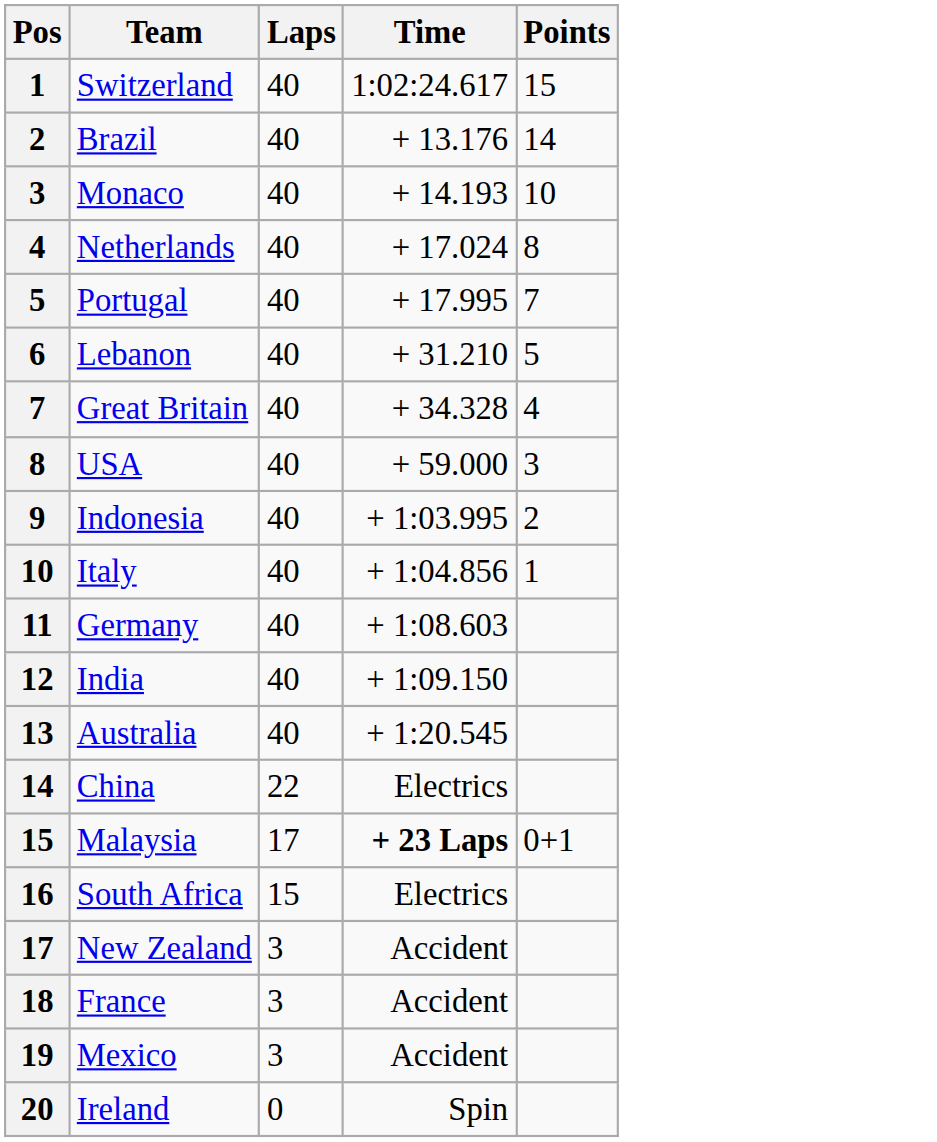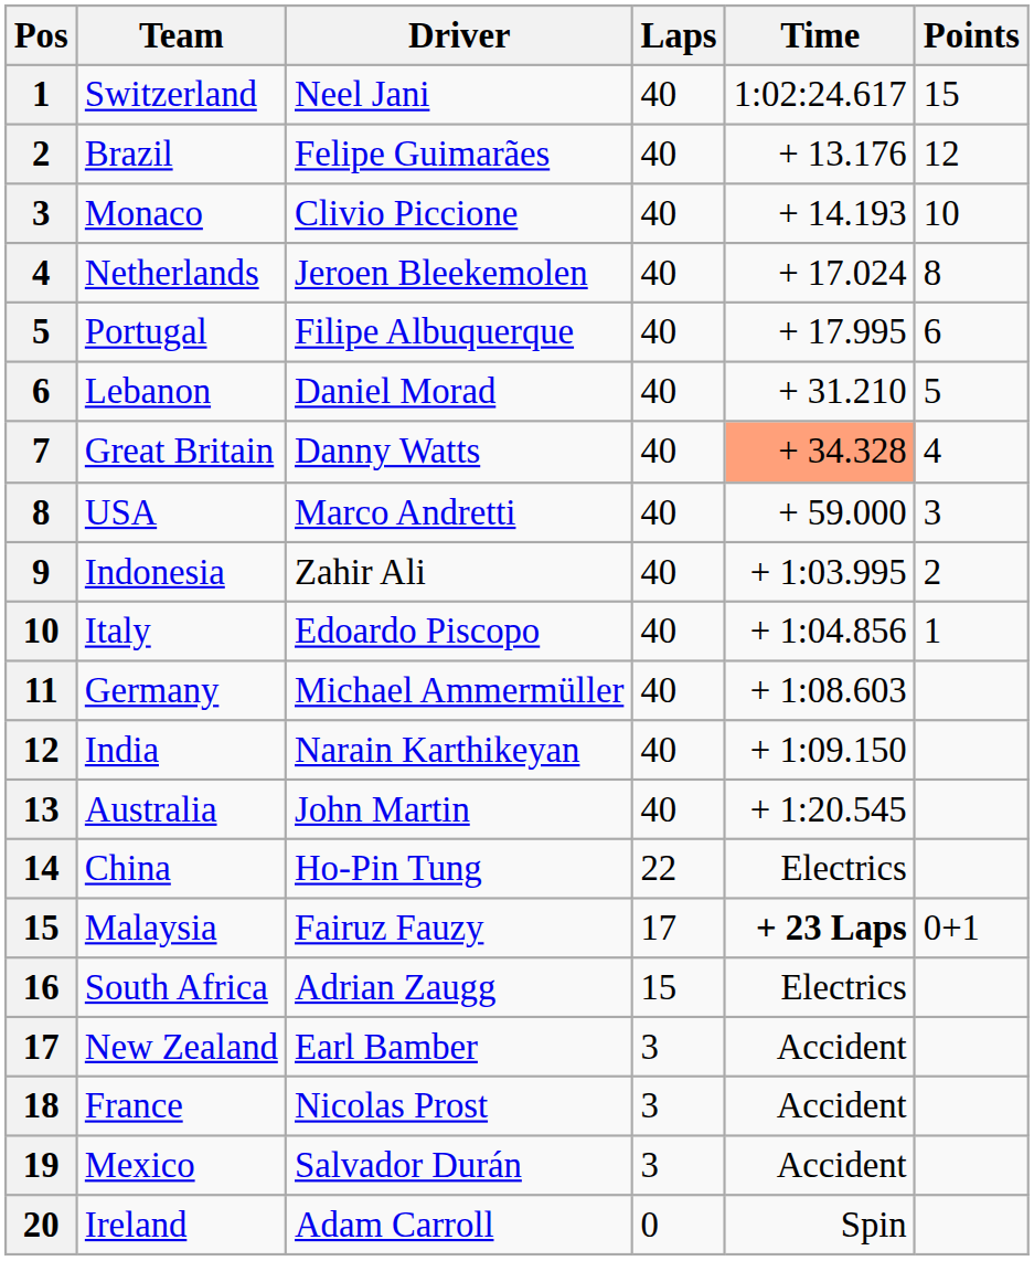 <table class="wikitable" style="font-size:95%">
 <tr>
 <th>Pos</th>
 <th>Team</th>
+<th>Driver</th>
 <th>Laps</th>
 <th>Time</th>
 <th>Points</th>
 </tr>
 <tr>
 <th>1</th>
 <td> <a href='#'>Switzerland</a></td>
+<td><a href='#'>Neel Jani</a></td>
 <td>40</td>
 <td>1:02:24.617</td>
 <td>15</td>
 </tr>
 <tr>
 <th>2</th>
 <td> <a href='#'>Brazil</a></td>
+<td><a href='#'>Felipe Guimarães</a></td>
 <td>40</td>
 <td align=right>+ 13.176</td>
-<td>14</td>
+<td>12</td>
 </tr>
 <tr>
 <th>3</th>
 <td> <a href='#'>Monaco</a></td>
+<td><a href='#'>Clivio Piccione</a></td>
 <td>40</td>
 <td align=right>+ 14.193</td>
 <td>10</td>
 </tr>
 <tr>
 <th>4</th>
 <td> <a href='#'>Netherlands</a></td>
+<td><a href='#'>Jeroen Bleekemolen</a></td>
 <td>40</td>
 <td align=right>+ 17.024</td>
 <td>8</td>
 </tr>
 <tr>
 <th>5</th>
 <td> <a href='#'>Portugal</a></td>
+<td><a href='#'>Filipe Albuquerque</a></td>
 <td>40</td>
 <td align=right>+ 17.995</td>
-<td>7</td>
+<td>6</td>
 </tr>
 <tr>
 <th>6</th>
 <td> <a href='#'>Lebanon</a></td>
+<td><a href='#'>Daniel Morad</a></td>
 <td>40</td>
 <td align=right>+ 31.210</td>
 <td>5</td>
 </tr>
 <tr>
 <th>7</th>
 <td> <a href='#'>Great Britain</a></td>
+<td><a href='#'>Danny Watts</a></td>
 <td>40</td>
-<td align=right>+ 34.328</td>
+<td align=right style="background: lightsalmon;">+ 34.328</td>
 <td>4</td>
 </tr>
 <tr>
 <th>8</th>
 <td> <a href='#'>USA</a></td>
+<td><a href='#'>Marco Andretti</a></td>
 <td>40</td>
 <td align=right>+ 59.000</td>
 <td>3</td>
 </tr>
 <tr>
 <th>9</th>
 <td> <a href='#'>Indonesia</a></td>
+<td>Zahir Ali</td>
 <td>40</td>
 <td align=right>+ 1:03.995</td>
 <td>2</td>
 </tr>
 <tr>
 <th>10</th>
 <td> <a href='#'>Italy</a></td>
+<td><a href='#'>Edoardo Piscopo</a></td>
 <td>40</td>
 <td align=right>+ 1:04.856</td>
 <td>1</td>
 </tr>
 <tr>
 <th>11</th>
 <td> <a href='#'>Germany</a></td>
+<td><a href='#'>Michael Ammermüller</a></td>
 <td>40</td>
 <td align=right>+ 1:08.603</td>
 <td></td>
 </tr>
 <tr>
 <th>12</th>
 <td> <a href='#'>India</a></td>
+<td><a href='#'>Narain Karthikeyan</a></td>
 <td>40</td>
 <td align=right>+ 1:09.150</td>
 <td></td>
 </tr>
 <tr>
 <th>13</th>
 <td> <a href='#'>Australia</a></td>
+<td><a href='#'>John Martin</a></td>
 <td>40</td>
 <td align=right>+ 1:20.545</td>
 <td></td>
 </tr>
 <tr>
 <th>14</th>
 <td> <a href='#'>China</a></td>
+<td><a href='#'>Ho-Pin Tung</a></td>
 <td>22</td>
 <td align=right>Electrics</td>
 <td></td>
 </tr>
 <tr>
 <th>15</th>
 <td> <a href='#'>Malaysia</a></td>
+<td><a href='#'>Fairuz Fauzy</a></td>
 <td>17</td>
 <td align=right><strong>+ 23 Laps</strong></td>
 <td>0+1</td>
 </tr>
 <tr>
 <th>16</th>
 <td> <a href='#'>South Africa</a></td>
+<td><a href='#'>Adrian Zaugg</a></td>
 <td>15</td>
 <td align=right>Electrics</td>
 <td></td>
 </tr>
 <tr>
 <th>17</th>
 <td> <a href='#'>New Zealand</a></td>
+<td><a href='#'>Earl Bamber</a></td>
 <td>3</td>
 <td align=right>Accident</td>
 <td></td>
 </tr>
 <tr>
 <th>18</th>
 <td> <a href='#'>France</a></td>
+<td><a href='#'>Nicolas Prost</a></td>
 <td>3</td>
 <td align=right>Accident</td>
 <td></td>
 </tr>
 <tr>
 <th>19</th>
 <td> <a href='#'>Mexico</a></td>
+<td><a href='#'>Salvador Durán</a></td>
 <td>3</td>
 <td align=right>Accident</td>
 <td></td>
 </tr>
 <tr>
 <th>20</th>
 <td> <a href='#'>Ireland</a></td>
+<td><a href='#'>Adam Carroll</a></td>
 <td>0</td>
 <td align=right>Spin</td>
 <td></td>
 </tr>
 </table>
